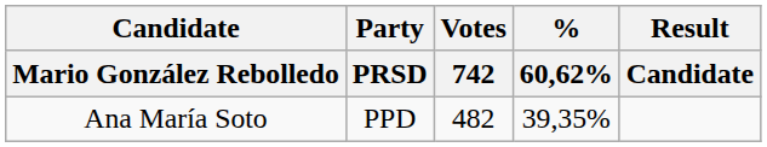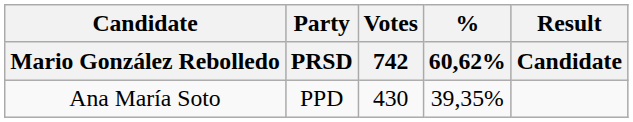 <table class="wikitable" style="text-align:center;">
 <tr>
 <th>Candidate</th>
 <th>Party</th>
 <th>Votes</th>
 <th>%</th>
 <th>Result</th>
 </tr>
 <tr>
 <th>Mario González Rebolledo</th>
 <th>PRSD</th>
 <th>742</th>
 <th>60,62%</th>
 <th>Candidate</th>
 </tr>
 <tr>
 <td>Ana María Soto</td>
 <td>PPD</td>
-<td>482</td>
+<td>430</td>
 <td>39,35%</td>
 <td></td>
 </tr>
 </table>
